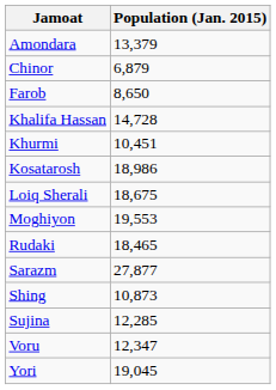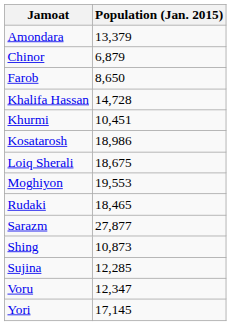 <table class="wikitable" sortable">
 <tr>
 <th>Jamoat</th>
 <th>Population (Jan. 2015)</th>
 </tr>
 <tr>
 <td><a href='#'>Amondara</a></td>
 <td>13,379</td>
 </tr>
 <tr>
 <td><a href='#'>Chinor</a></td>
 <td>6,879</td>
 </tr>
 <tr>
 <td><a href='#'>Farob</a></td>
 <td>8,650</td>
 </tr>
 <tr>
 <td><a href='#'>Khalifa Hassan</a></td>
 <td>14,728</td>
 </tr>
 <tr>
 <td><a href='#'>Khurmi</a></td>
 <td>10,451</td>
 </tr>
 <tr>
 <td><a href='#'>Kosatarosh</a></td>
 <td>18,986</td>
 </tr>
 <tr>
 <td><a href='#'>Loiq Sherali</a></td>
 <td>18,675</td>
 </tr>
 <tr>
 <td><a href='#'>Moghiyon</a></td>
 <td>19,553</td>
 </tr>
 <tr>
 <td><a href='#'>Rudaki</a></td>
 <td>18,465</td>
 </tr>
 <tr>
 <td><a href='#'>Sarazm</a></td>
 <td>27,877</td>
 </tr>
 <tr>
 <td><a href='#'>Shing</a></td>
 <td>10,873</td>
 </tr>
 <tr>
 <td><a href='#'>Sujina</a></td>
 <td>12,285</td>
 </tr>
 <tr>
 <td><a href='#'>Voru</a></td>
 <td>12,347</td>
 </tr>
 <tr>
 <td><a href='#'>Yori</a></td>
-<td>19,045</td>
+<td>17,145</td>
 </tr>
 </table>
